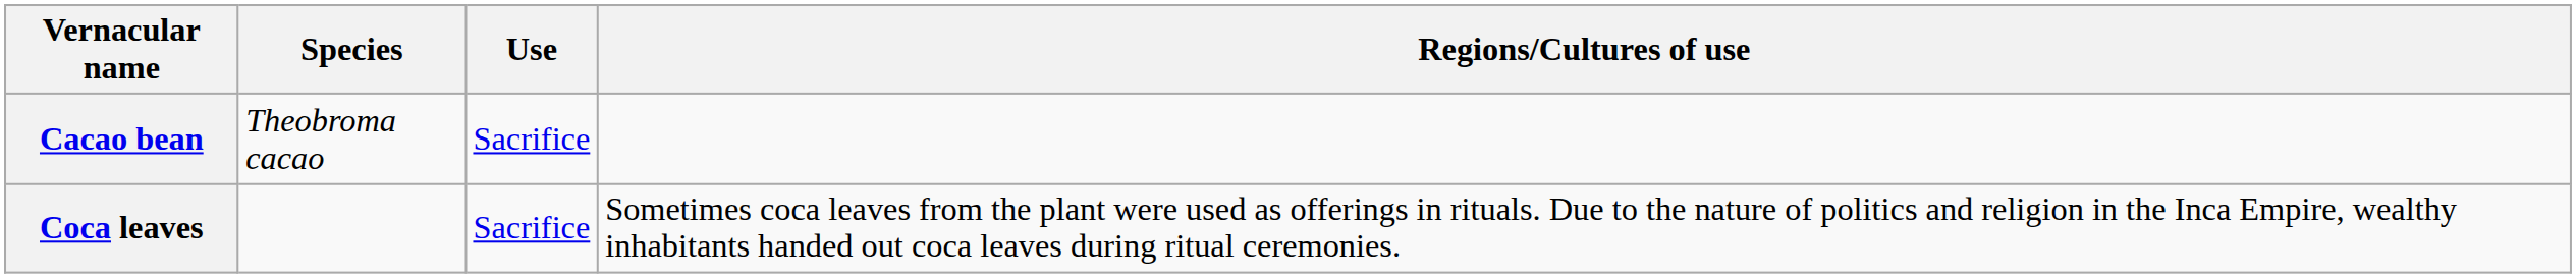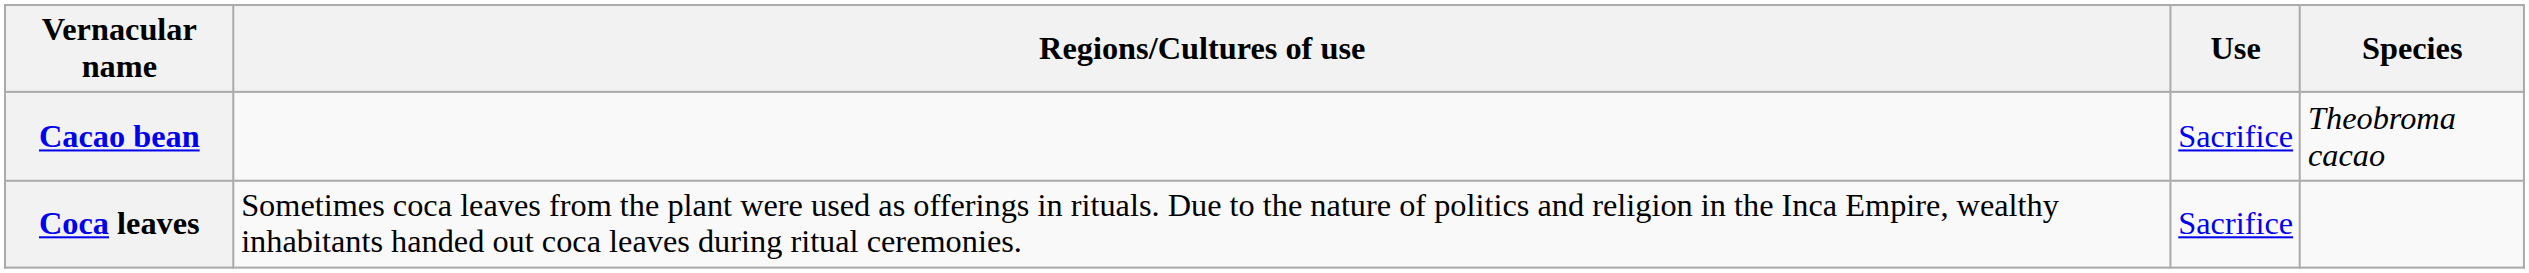 <table class="wikitable sortable">
 <tr>
 <th>Vernacular name</th>
+<th>Regions/Cultures of use</th>
+<th>Use</th>
 <th>Species</th>
-<th>Use</th>
-<th>Regions/Cultures of use</th>
 </tr>
 <tr>
 <th><a href='#'>Cacao bean</a></th>
+<td></td>
+<td><a href='#'>Sacrifice</a></td>
 <td><em>Theobroma cacao</em></td>
+</tr>
+<tr>
+<th><a href='#'>Coca</a> leaves</th>
+<td>Sometimes coca leaves from the plant were used as offerings in rituals. Due to the nature of politics and religion in the Inca Empire, wealthy inhabitants handed out coca leaves during ritual ceremonies.</td>
 <td><a href='#'>Sacrifice</a></td>
 <td></td>
 </tr>
-<tr>
-<th><a href='#'>Coca</a> leaves</th>
-<td></td>
-<td><a href='#'>Sacrifice</a></td>
-<td>Sometimes coca leaves from the plant were used as offerings in rituals. Due to the nature of politics and religion in the Inca Empire, wealthy inhabitants handed out coca leaves during ritual ceremonies.</td>
-</tr>
 </table>
